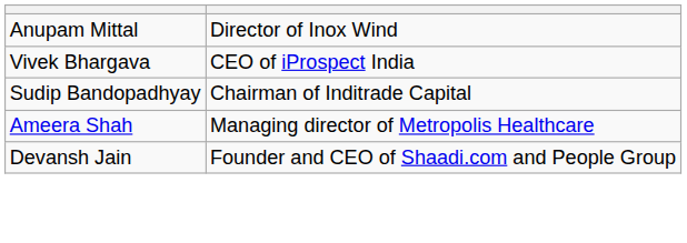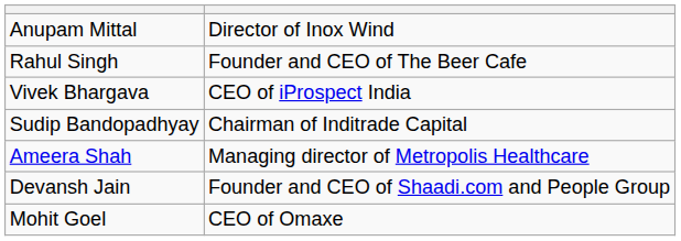 <table class="wikitable">
 <tr>
 <th></th>
 <th></th>
 </tr>
 <tr>
 <td>Anupam Mittal</td>
 <td>Director of Inox Wind</td>
+</tr>
+<tr>
+<td>Rahul Singh</td>
+<td>Founder and CEO of The Beer Cafe</td>
 </tr>
 <tr>
 <td>Vivek Bhargava</td>
 <td>CEO of <a href='#'>iProspect</a> India</td>
 </tr>
 <tr>
 <td>Sudip Bandopadhyay</td>
 <td>Chairman of Inditrade Capital</td>
 </tr>
 <tr>
 <td><a href='#'>Ameera Shah</a></td>
 <td>Managing director of <a href='#'>Metropolis Healthcare</a></td>
 </tr>
 <tr>
 <td>Devansh Jain</td>
 <td>Founder and CEO of <a href='#'>Shaadi.com</a> and People Group</td>
 </tr>
+<tr>
+<td>Mohit Goel</td>
+<td>CEO of Omaxe</td>
+</tr>
 </table>
